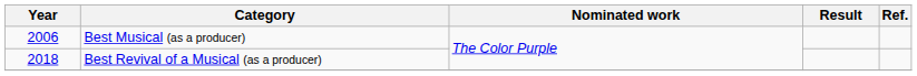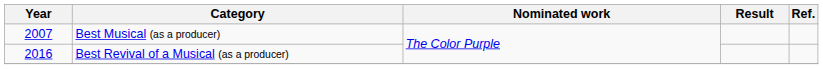 <table class=wikitable>
 <tr>
 <th scope="col" style="width:5em;">Year</th>
 <th scope="col" style="width:26em;">Category</th>
 <th scope="col" style="width:25em;">Nominated work</th>
 <th scope="col" style="width:5em;">Result</th>
 <th>Ref.</th>
 </tr>
 <tr>
-<td style="text-align:center;"><a href='#'>2006</a></td>
+<td style="text-align:center;"><a href='#'>2007</a></td>
 <td><a href='#'>Best Musical</a> <small>(as a producer)</small></td>
 <td rowspan=2><em><a href='#'>The Color Purple</a></em></td>
 <td></td>
 <td></td>
 </tr>
 <tr>
-<td style="text-align:center;"><a href='#'>2018</a></td>
+<td style="text-align:center;"><a href='#'>2016</a></td>
 <td><a href='#'>Best Revival of a Musical</a> <small>(as a producer)</small></td>
 <td></td>
 <td></td>
 </tr>
 <tr>
 </tr>
 </table>
